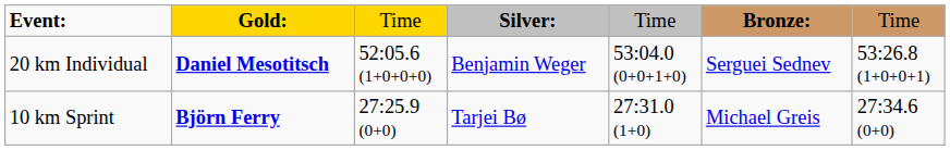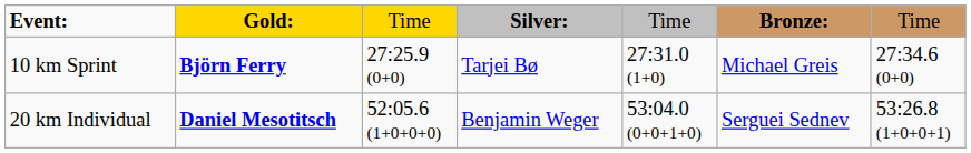 <table class="wikitable" width=85%>
 <tr>
 <td><strong>Event:</strong></td>
 <td style="text-align:center;background-color:gold;"><strong>Gold:</strong></td>
 <td style="text-align:center;background-color:gold;">Time</td>
 <td style="text-align:center;background-color:silver;"><strong>Silver:</strong></td>
 <td style="text-align:center;background-color:silver;">Time</td>
 <td style="text-align:center;background-color:#CC9966;"><strong>Bronze:</strong></td>
 <td style="text-align:center;background-color:#CC9966;">Time</td>
 </tr>
 <tr>
+<td>10 km Sprint<br><em></em></td>
+<td><strong><a href='#'>Björn Ferry</a></strong><br><small></small></td>
+<td>27:25.9<br><small>(0+0)</small></td>
+<td><a href='#'>Tarjei Bø</a><br><small></small></td>
+<td>27:31.0<br><small>(1+0)</small></td>
+<td><a href='#'>Michael Greis</a><br><small></small></td>
+<td>27:34.6<br><small>(0+0)</small></td>
+</tr>
+<tr>
 <td>20 km Individual<br><em></em></td>
 <td><strong><a href='#'>Daniel Mesotitsch</a></strong><br><small></small></td>
 <td>52:05.6<br><small>(1+0+0+0)</small></td>
 <td><a href='#'>Benjamin Weger</a><br><small></small></td>
 <td>53:04.0<br><small>(0+0+1+0)</small></td>
 <td><a href='#'>Serguei Sednev</a><br><small></small></td>
 <td>53:26.8<br><small>(1+0+0+1)</small></td>
 </tr>
-<tr>
-<td>10 km Sprint<br><em></em></td>
-<td><strong><a href='#'>Björn Ferry</a></strong><br><small></small></td>
-<td>27:25.9<br><small>(0+0)</small></td>
-<td><a href='#'>Tarjei Bø</a><br><small></small></td>
-<td>27:31.0<br><small>(1+0)</small></td>
-<td><a href='#'>Michael Greis</a><br><small></small></td>
-<td>27:34.6<br><small>(0+0)</small></td>
-</tr>
 </table>
